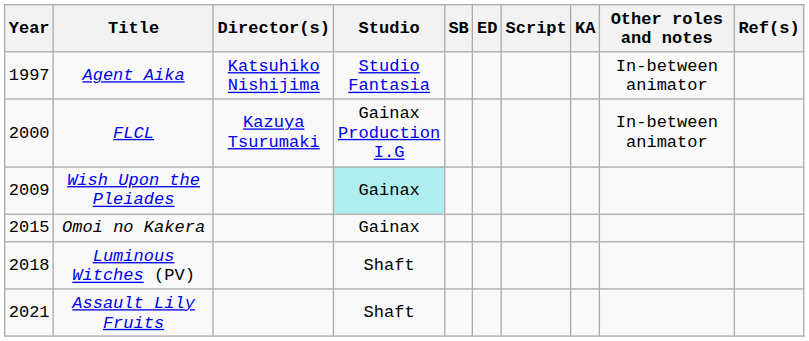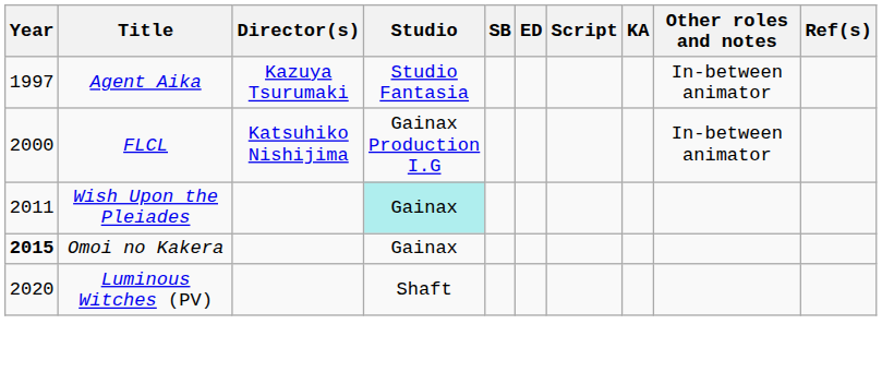 <table class="wikitable sortable" style="text-align:center; margin=auto; ">
 <tr>
 <th scope="col" width=5%>Year</th>
 <th scope="col" width=20%>Title</th>
 <th scope="col" width=15%>Director(s)</th>
 <th scope="col" width=10%>Studio</th>
 <th scope="col" class="unsortable">SB</th>
 <th scope="col" class="unsortable">ED</th>
 <th scope="col" class="unsortable">Script</th>
 <th scope="col" class="unsortable">KA</th>
 <th scope="col" class="unsortable">Other roles and notes</th>
 <th scope="col" class="unsortable">Ref(s)</th>
 </tr>
 <tr>
 <td>1997</td>
 <td><em><a href='#'>Agent Aika</a></em></td>
-<td><a href='#'>Katsuhiko Nishijima</a></td>
+<td><a href='#'>Kazuya Tsurumaki</a></td>
 <td><a href='#'>Studio Fantasia</a></td>
 <td></td>
 <td></td>
 <td></td>
 <td></td>
 <td>In-between animator</td>
 <td></td>
 </tr>
 <tr>
 <td>2000</td>
 <td><em><a href='#'>FLCL</a></em></td>
-<td><a href='#'>Kazuya Tsurumaki</a></td>
+<td><a href='#'>Katsuhiko Nishijima</a></td>
 <td>Gainax<br><a href='#'>Production I.G</a></td>
 <td></td>
 <td></td>
 <td></td>
 <td></td>
 <td>In-between animator</td>
 <td></td>
 </tr>
 <tr>
-<td>2009</td>
+<td>2011</td>
 <td><em><a href='#'>Wish Upon the Pleiades</a></em></td>
 <td></td>
 <td style="background: paleturquoise;">Gainax</td>
 <td></td>
 <td></td>
 <td></td>
 <td></td>
 <td></td>
 <td></td>
 </tr>
 <tr>
-<td>2015</td>
+<td><strong>2015</strong></td>
 <td><em>Omoi no Kakera</em></td>
 <td></td>
 <td>Gainax</td>
 <td></td>
 <td></td>
 <td></td>
 <td></td>
 <td></td>
 <td></td>
 </tr>
 <tr>
-<td>2018</td>
+<td>2020</td>
 <td><em><a href='#'>Luminous Witches</a></em> (PV)</td>
 <td></td>
 <td>Shaft</td>
 <td></td>
 <td></td>
 <td></td>
 <td></td>
 <td></td>
 <td></td>
 </tr>
-<tr>
-<td>2021</td>
-<td><em><a href='#'>Assault Lily Fruits</a></em></td>
-<td></td>
-<td>Shaft</td>
-<td></td>
-<td></td>
-<td></td>
-<td></td>
-<td></td>
-<td></td>
-</tr>
 </table>
